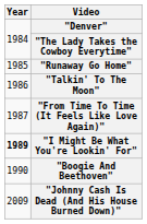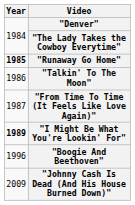 <table class="wikitable plainrowheaders">
 <tr>
 <th>Year</th>
 <th style="width:12em;">Video</th>
 </tr>
 <tr>
 <td rowspan="2">1984</td>
 <th scope="row">"Denver"</th>
 </tr>
 <tr>
 <th scope="row">"The Lady Takes the Cowboy Everytime"</th>
 </tr>
 <tr>
-<td>1985</td>
+<td><strong>1985</strong></td>
 <th scope="row">"Runaway Go Home"</th>
 </tr>
 <tr>
 <td>1986</td>
 <th scope="row">"Talkin' To The Moon"</th>
 </tr>
 <tr>
 <td>1987</td>
 <th scope="row">"From Time To Time (It Feels Like Love Again)"</th>
 </tr>
 <tr>
 <td><strong>1989</strong></td>
 <th scope="row">"I Might Be What You're Lookin' For"</th>
 </tr>
 <tr>
-<td>1990</td>
+<td>1996</td>
 <th scope="row">"Boogie And Beethoven"</th>
 </tr>
 <tr>
 <td>2009</td>
 <th scope="row">"Johnny Cash Is Dead (And His House Burned Down)"</th>
 </tr>
 </table>
